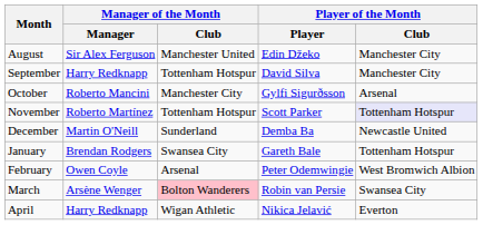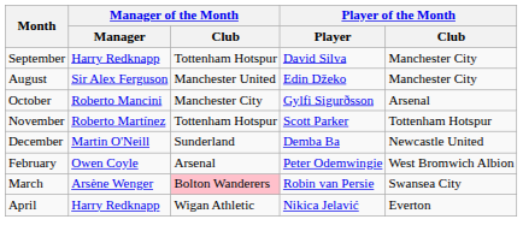 <table class="wikitable">
 <tr>
 <th rowspan="2">Month</th>
 <th colspan="2"><a href='#'>Manager of the Month</a></th>
 <th colspan="2"><a href='#'>Player of the Month</a></th>
 </tr>
 <tr>
 <th>Manager</th>
 <th>Club</th>
 <th>Player</th>
 <th>Club</th>
 </tr>
 <tr>
+<td>September</td>
+<td> <a href='#'>Harry Redknapp</a></td>
+<td>Tottenham Hotspur</td>
+<td> <a href='#'>David Silva</a></td>
+<td>Manchester City</td>
+</tr>
+<tr>
 <td>August</td>
 <td> <a href='#'>Sir Alex Ferguson</a></td>
 <td>Manchester United</td>
 <td> <a href='#'>Edin Džeko</a></td>
-<td>Manchester City</td>
-</tr>
-<tr>
-<td>September</td>
-<td> <a href='#'>Harry Redknapp</a></td>
-<td>Tottenham Hotspur</td>
-<td> <a href='#'>David Silva</a></td>
 <td>Manchester City</td>
 </tr>
 <tr>
 <td>October</td>
 <td> <a href='#'>Roberto Mancini</a></td>
 <td>Manchester City</td>
 <td> <a href='#'>Gylfi Sigurðsson</a></td>
 <td>Arsenal</td>
 </tr>
 <tr>
 <td>November</td>
 <td> <a href='#'>Roberto Martínez</a></td>
 <td>Tottenham Hotspur</td>
 <td> <a href='#'>Scott Parker</a></td>
-<td style="background: lavender;">Tottenham Hotspur</td>
+<td>Tottenham Hotspur</td>
 </tr>
 <tr>
 <td>December</td>
 <td> <a href='#'>Martin O'Neill</a></td>
 <td>Sunderland</td>
 <td> <a href='#'>Demba Ba</a></td>
 <td>Newcastle United</td>
-</tr>
-<tr>
-<td>January</td>
-<td> <a href='#'>Brendan Rodgers</a></td>
-<td>Swansea City</td>
-<td> <a href='#'>Gareth Bale</a></td>
-<td>Tottenham Hotspur</td>
 </tr>
 <tr>
 <td>February</td>
 <td> <a href='#'>Owen Coyle</a></td>
 <td>Arsenal</td>
 <td> <a href='#'>Peter Odemwingie</a></td>
 <td>West Bromwich Albion</td>
 </tr>
 <tr>
 <td>March</td>
 <td> <a href='#'>Arsène Wenger</a></td>
 <td style="background: pink;">Bolton Wanderers</td>
 <td> <a href='#'>Robin van Persie</a></td>
 <td>Swansea City</td>
 </tr>
 <tr>
 <td>April</td>
 <td> <a href='#'>Harry Redknapp</a></td>
 <td>Wigan Athletic</td>
 <td> <a href='#'>Nikica Jelavić</a></td>
 <td>Everton</td>
 </tr>
 </table>
